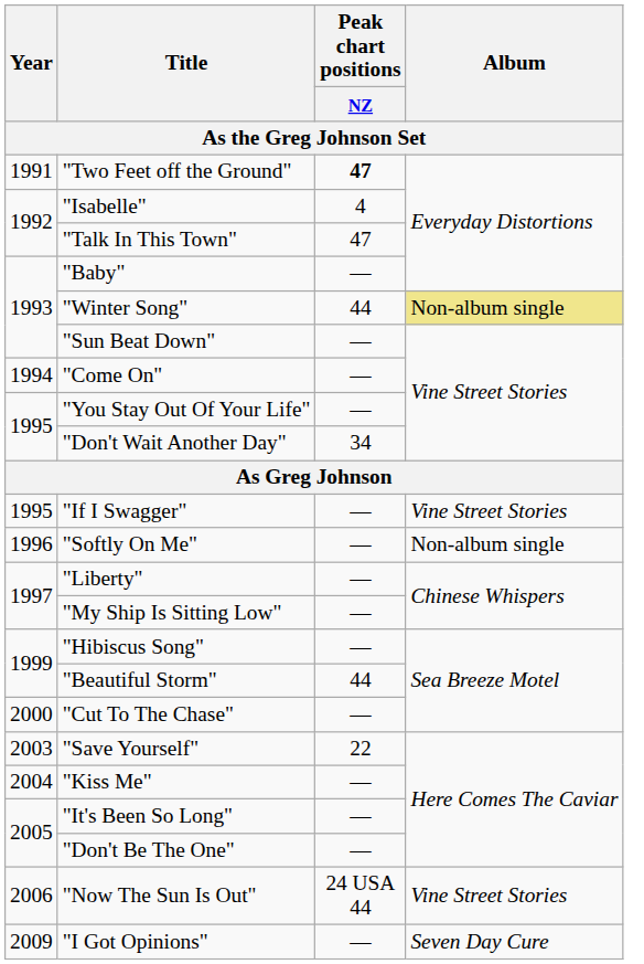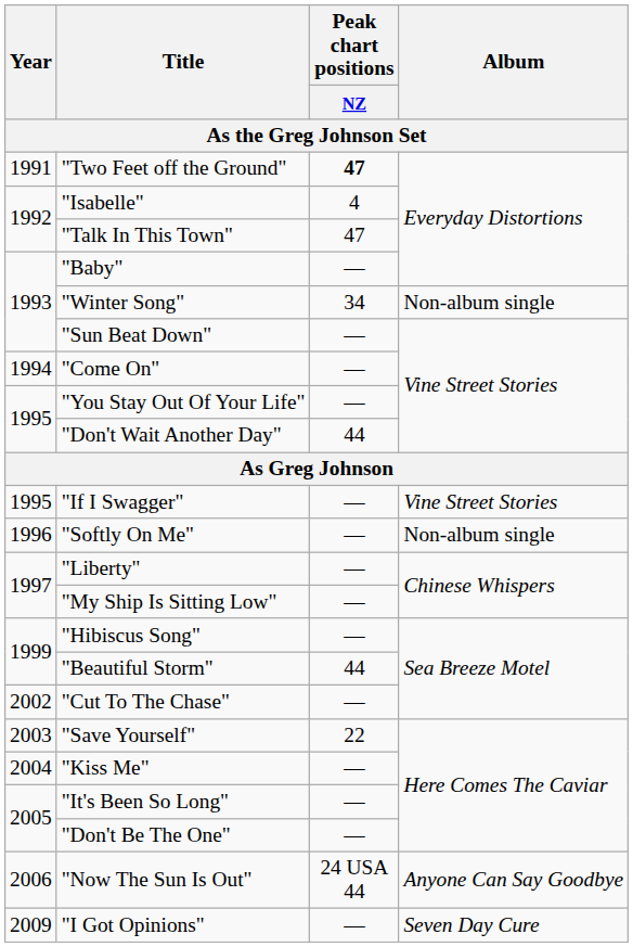 <table class="wikitable">
 <tr>
 <th rowspan="2">Year</th>
 <th rowspan="2">Title</th>
 <th width="3em">Peak chart positions</th>
 <th rowspan="2">Album</th>
 </tr>
 <tr>
 <th><small><a href='#'>NZ</a></small></th>
 </tr>
 <tr>
 <th colspan="4">As the Greg Johnson Set</th>
 </tr>
 <tr>
 <td>1991</td>
 <td>"Two Feet off the Ground"</td>
 <td align="center"><strong>47</strong></td>
 <td rowspan="4"><em>Everyday Distortions</em></td>
 </tr>
 <tr>
 <td rowspan="2">1992</td>
 <td>"Isabelle"</td>
 <td align="center">4</td>
 </tr>
 <tr>
 <td>"Talk In This Town"</td>
 <td align="center">47</td>
 </tr>
 <tr>
 <td rowspan="3">1993</td>
 <td>"Baby"</td>
 <td align="center">—</td>
 </tr>
 <tr>
 <td>"Winter Song"</td>
-<td align="center">44</td>
-<td style="background: khaki;">Non-album single</td>
+<td align="center">34</td>
+<td>Non-album single</td>
 </tr>
 <tr>
 <td>"Sun Beat Down"</td>
 <td align="center">—</td>
 <td rowspan="4"><em>Vine Street Stories</em></td>
 </tr>
 <tr>
 <td>1994</td>
 <td>"Come On"</td>
 <td align="center">—</td>
 </tr>
 <tr>
 <td rowspan="2">1995</td>
 <td>"You Stay Out Of Your Life"</td>
 <td align="center">—</td>
 </tr>
 <tr>
 <td>"Don't Wait Another Day"</td>
-<td align="center">34</td>
+<td align="center">44</td>
 </tr>
 <tr>
 <th colspan="4">As Greg Johnson</th>
 </tr>
 <tr>
 <td>1995</td>
 <td>"If I Swagger"</td>
 <td align="center">—</td>
 <td><em>Vine Street Stories</em></td>
 </tr>
 <tr>
 <td>1996</td>
 <td>"Softly On Me"</td>
 <td align="center">—</td>
 <td>Non-album single</td>
 </tr>
 <tr>
 <td rowspan="2">1997</td>
 <td>"Liberty"</td>
 <td align="center">—</td>
 <td rowspan="2"><em>Chinese Whispers</em></td>
 </tr>
 <tr>
 <td>"My Ship Is Sitting Low"</td>
 <td align="center">—</td>
 </tr>
 <tr>
 <td rowspan="2">1999</td>
 <td>"Hibiscus Song"</td>
 <td align="center">—</td>
 <td rowspan="3"><em>Sea Breeze Motel</em></td>
 </tr>
 <tr>
 <td>"Beautiful Storm"</td>
 <td align="center">44</td>
 </tr>
 <tr>
-<td>2000</td>
+<td>2002</td>
 <td>"Cut To The Chase"</td>
 <td align="center">—</td>
 </tr>
 <tr>
 <td>2003</td>
 <td>"Save Yourself"</td>
 <td align="center">22</td>
 <td rowspan="4"><em>Here Comes The Caviar</em></td>
 </tr>
 <tr>
 <td>2004</td>
 <td>"Kiss Me"</td>
 <td align="center">—</td>
 </tr>
 <tr>
 <td rowspan="2">2005</td>
 <td>"It's Been So Long"</td>
 <td align="center">—</td>
 </tr>
 <tr>
 <td>"Don't Be The One"</td>
 <td align="center">—</td>
 </tr>
 <tr>
 <td>2006</td>
 <td>"Now The Sun Is Out"</td>
 <td align="center">24 USA 44</td>
-<td><em>Vine Street Stories</em></td>
+<td><em>Anyone Can Say Goodbye</em></td>
 </tr>
 <tr>
 <td>2009</td>
 <td>"I Got Opinions"</td>
 <td align="center">—</td>
 <td><em>Seven Day Cure</em></td>
 </tr>
 </table>
